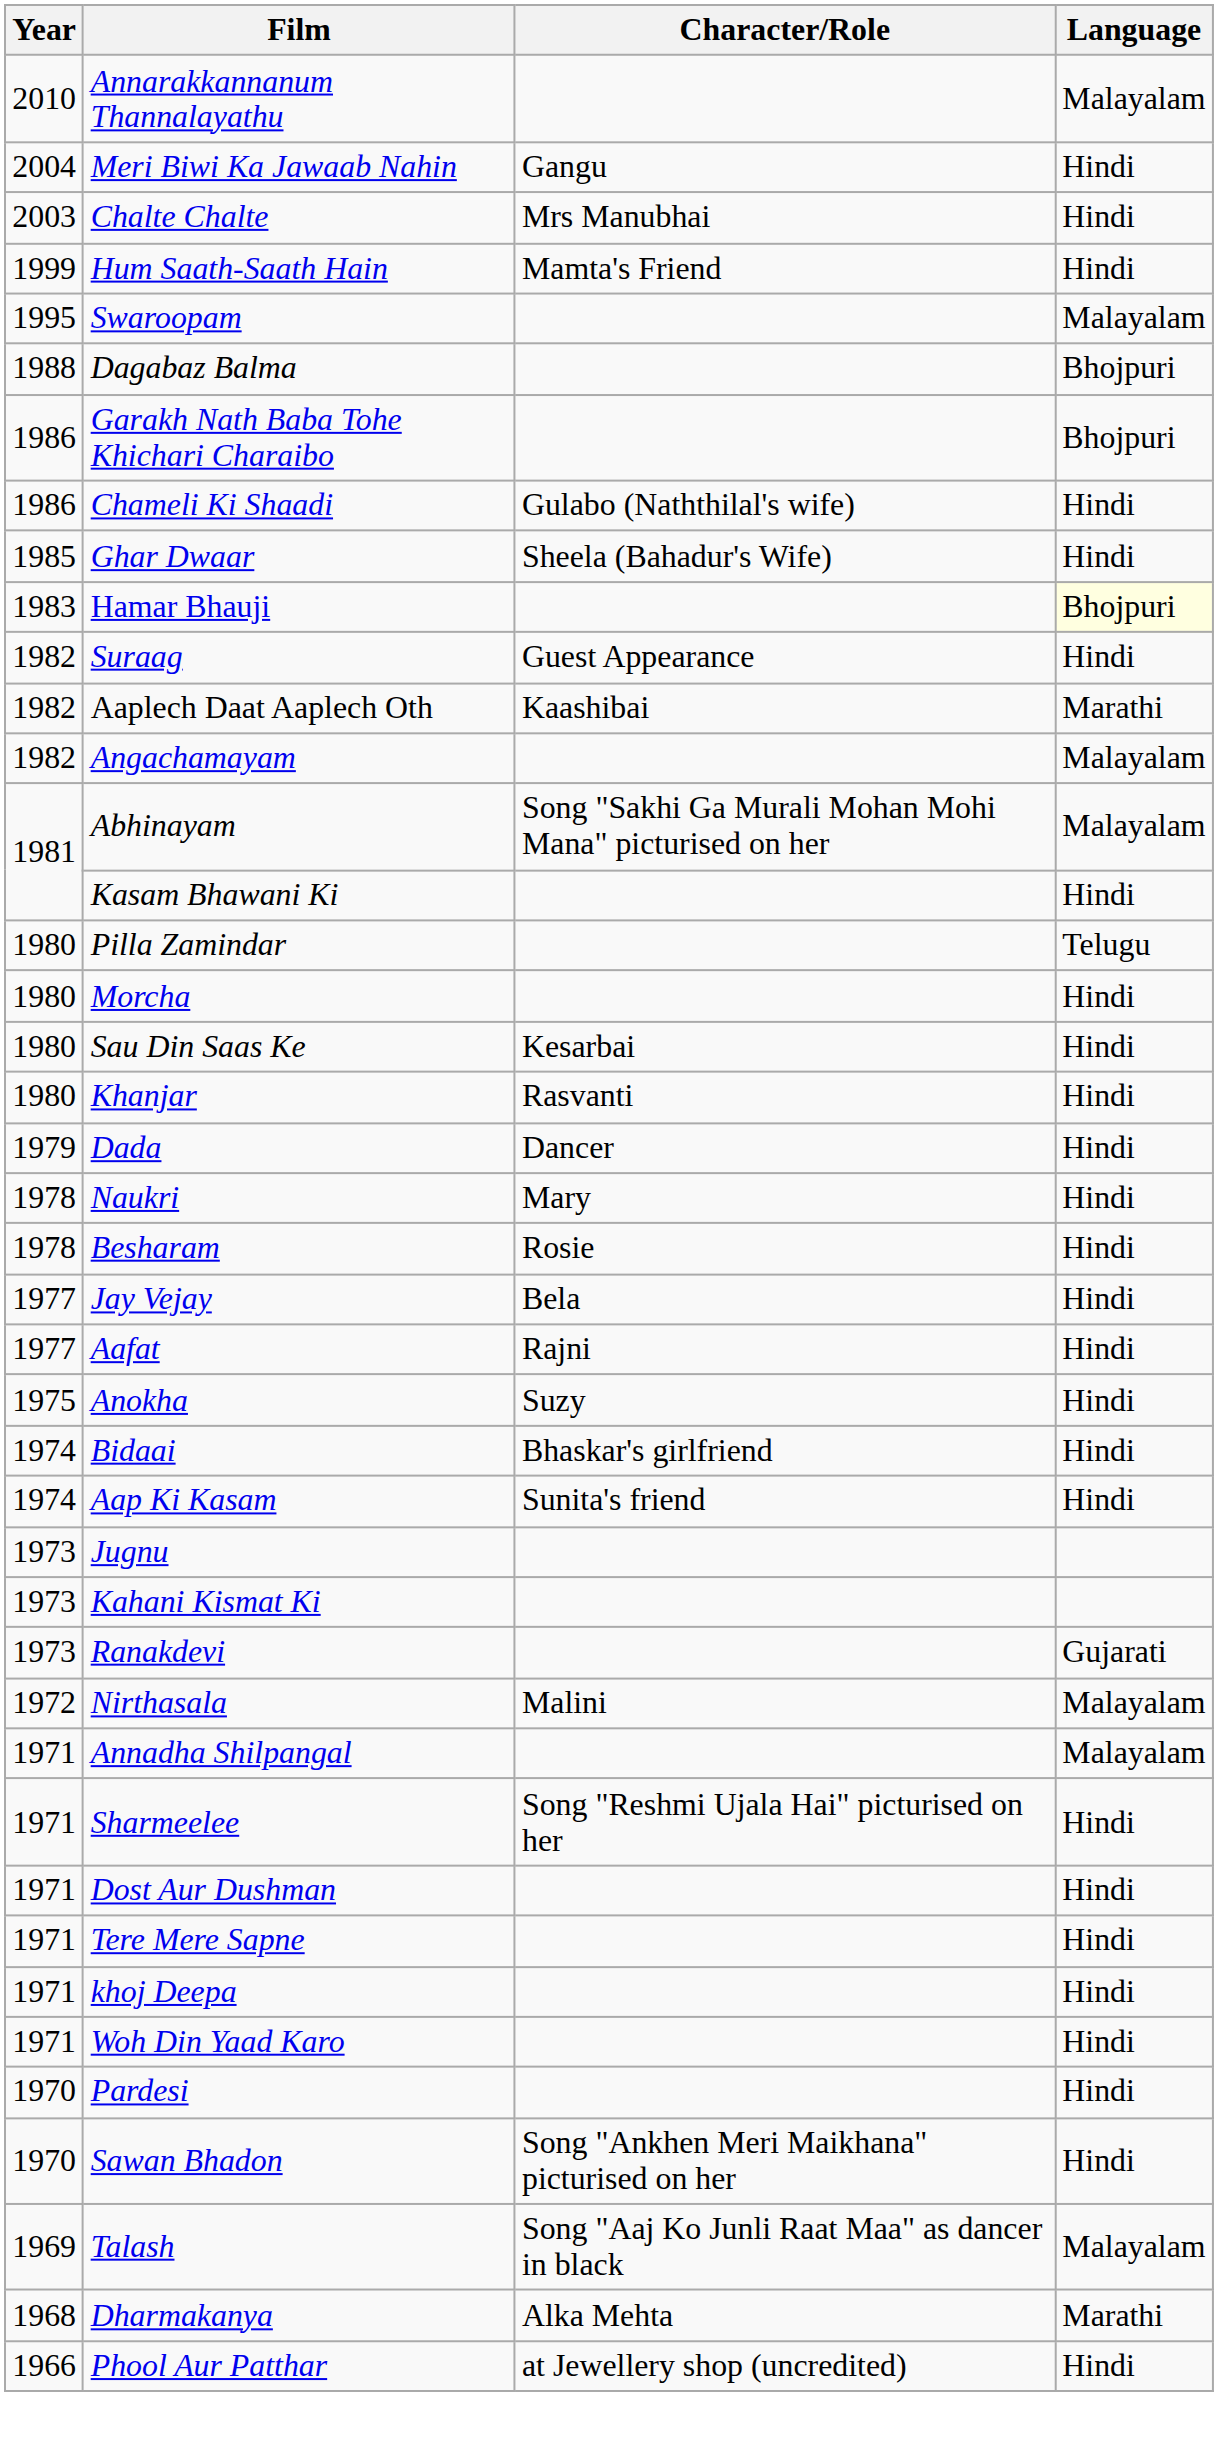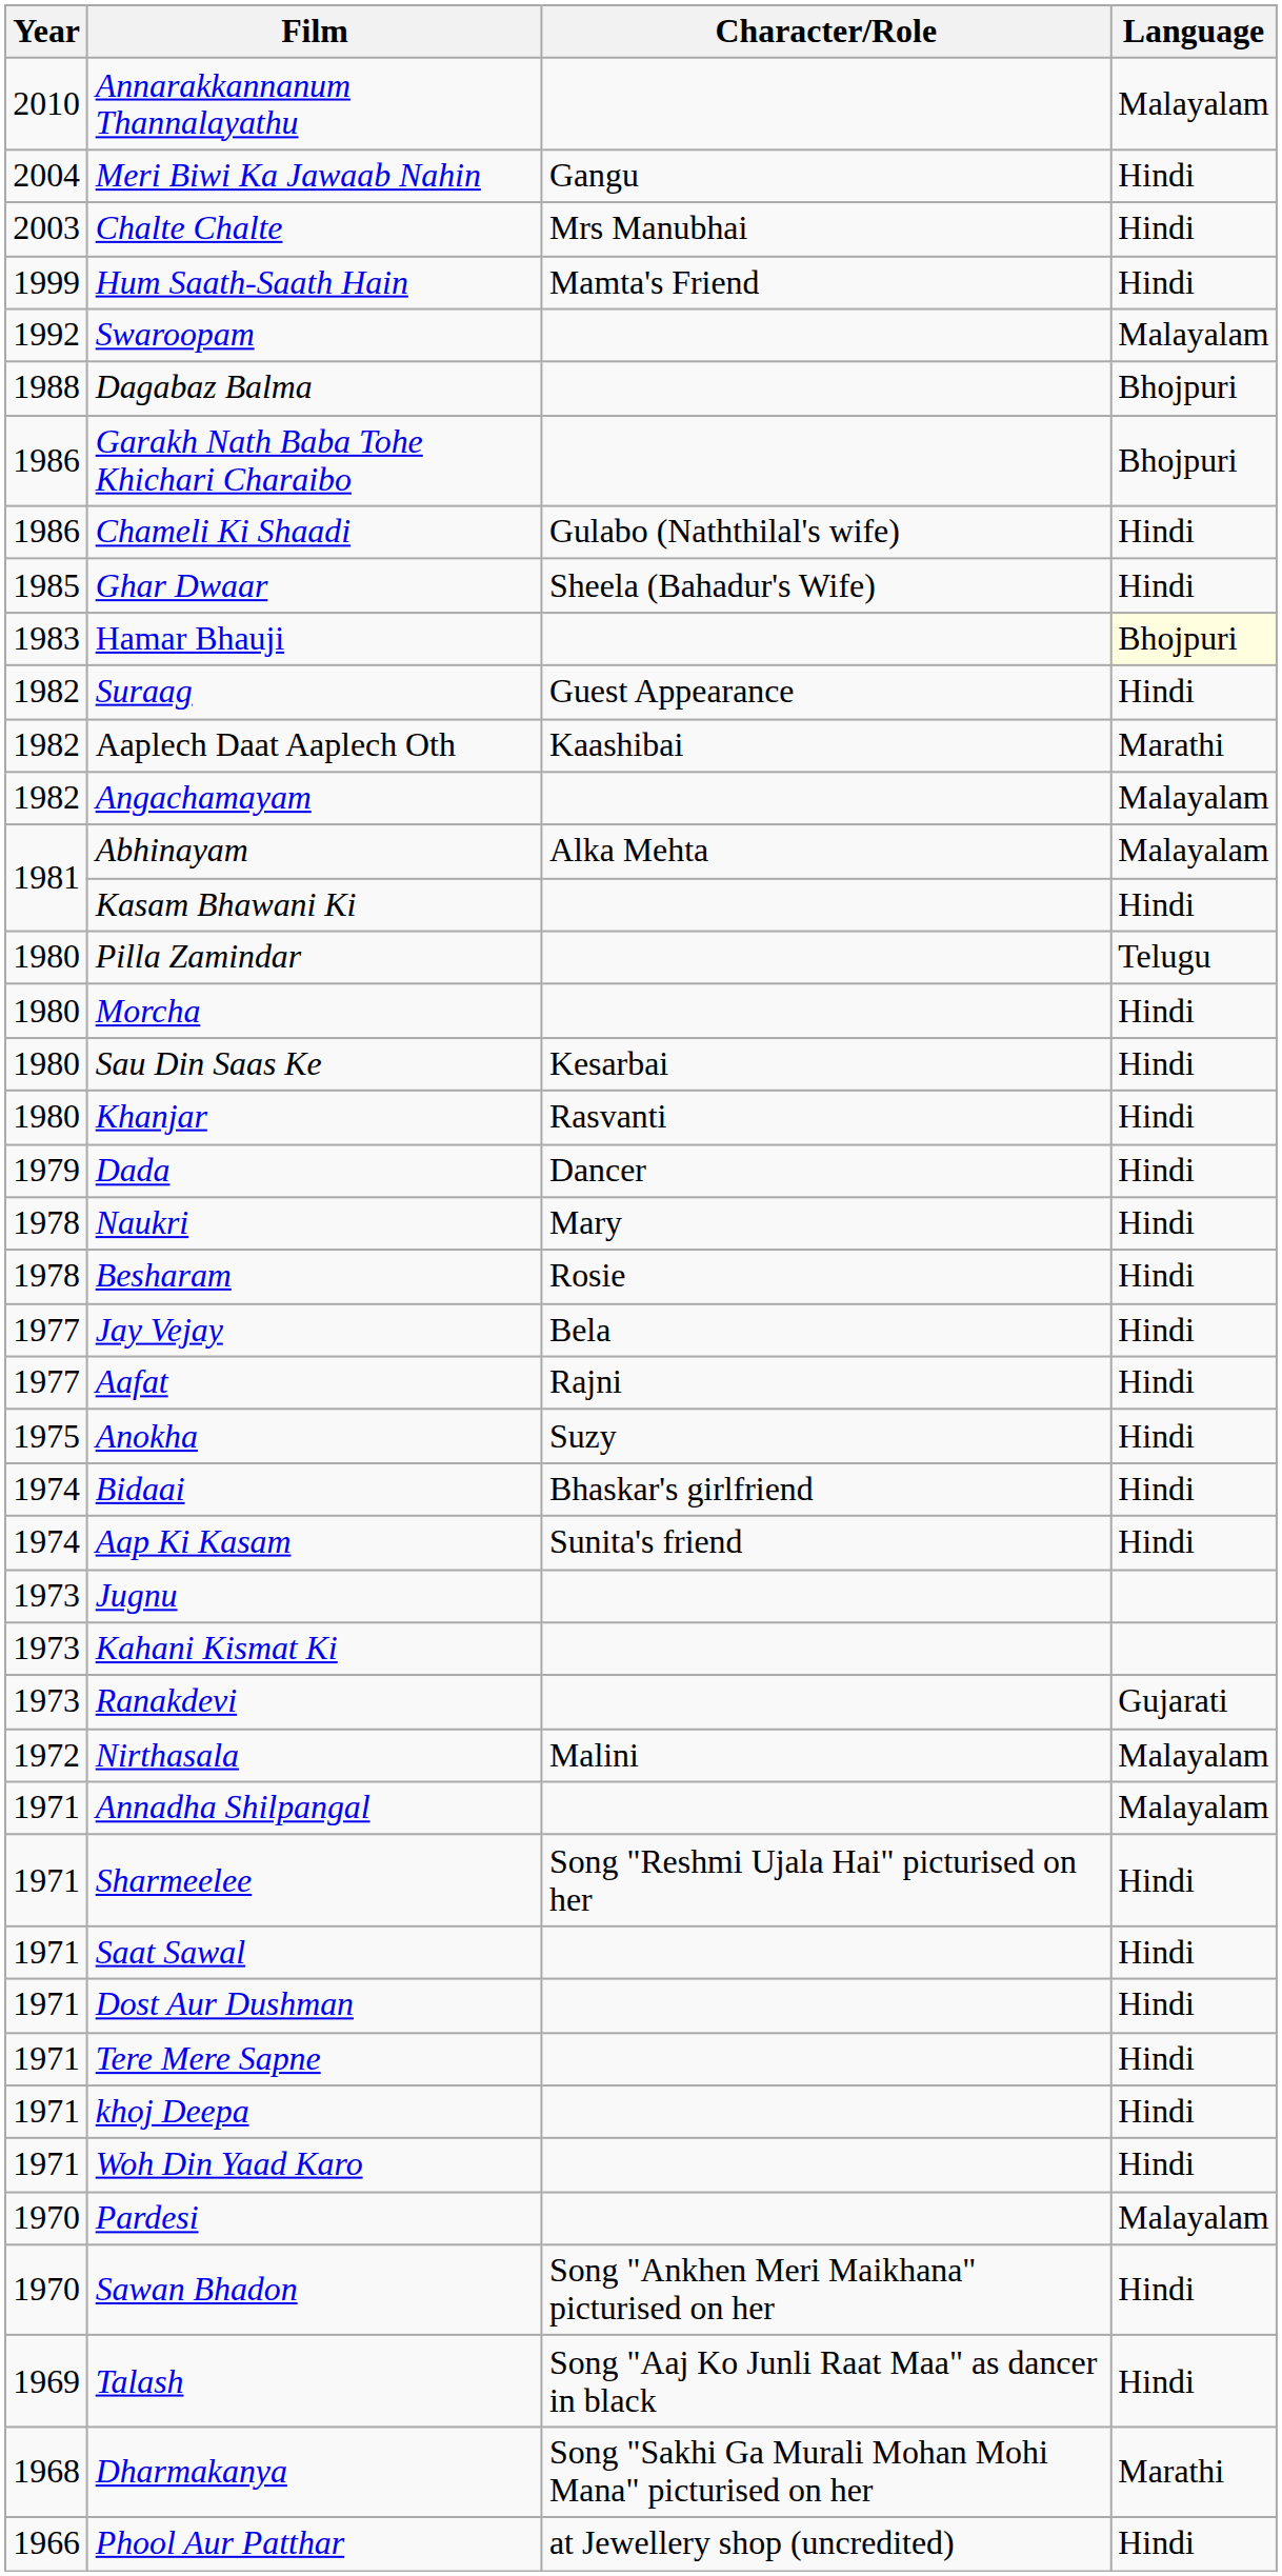 <table class="wikitable">
 <tr>
 <th>Year</th>
 <th>Film</th>
 <th>Character/Role</th>
 <th>Language</th>
 </tr>
 <tr>
 <td>2010</td>
 <td><em><a href='#'>Annarakkannanum Thannalayathu</a></em></td>
 <td></td>
 <td>Malayalam</td>
 </tr>
 <tr>
 <td>2004</td>
 <td><em><a href='#'>Meri Biwi Ka Jawaab Nahin</a></em></td>
 <td>Gangu</td>
 <td>Hindi</td>
 </tr>
 <tr>
 <td>2003</td>
 <td><em><a href='#'>Chalte Chalte</a></em></td>
 <td>Mrs Manubhai</td>
 <td>Hindi</td>
 </tr>
 <tr>
 <td>1999</td>
 <td><em><a href='#'>Hum Saath-Saath Hain</a></em></td>
 <td>Mamta's Friend</td>
 <td>Hindi</td>
 </tr>
 <tr>
-<td>1995</td>
+<td>1992</td>
 <td><em><a href='#'>Swaroopam</a></em></td>
 <td></td>
 <td>Malayalam</td>
 </tr>
 <tr>
 <td>1988</td>
 <td><em>Dagabaz Balma</em></td>
 <td></td>
 <td>Bhojpuri</td>
 </tr>
 <tr>
 <td>1986</td>
 <td><em><a href='#'>Garakh Nath Baba Tohe Khichari Charaibo</a></em></td>
 <td></td>
 <td>Bhojpuri</td>
 </tr>
 <tr>
 <td>1986</td>
 <td><em><a href='#'>Chameli Ki Shaadi</a></em></td>
 <td>Gulabo (Naththilal's wife)</td>
 <td>Hindi</td>
 </tr>
 <tr>
 <td>1985</td>
 <td><em><a href='#'>Ghar Dwaar</a></em></td>
 <td>Sheela (Bahadur's Wife)</td>
 <td>Hindi</td>
 </tr>
 <tr>
 <td>1983</td>
 <td><a href='#'>Hamar Bhauji</a></td>
 <td></td>
 <td style="background: lightyellow;">Bhojpuri</td>
 </tr>
 <tr>
 <td>1982</td>
 <td><em><a href='#'>Suraag</a></em></td>
 <td>Guest Appearance</td>
 <td>Hindi</td>
 </tr>
 <tr>
 <td>1982</td>
 <td>Aaplech Daat Aaplech Oth</td>
 <td>Kaashibai</td>
 <td>Marathi</td>
 </tr>
 <tr>
 <td>1982</td>
 <td><em><a href='#'>Angachamayam</a></em></td>
 <td></td>
 <td>Malayalam</td>
 </tr>
 <tr>
 <td rowspan="2">1981</td>
 <td><em>Abhinayam</em></td>
-<td>Song "Sakhi Ga Murali Mohan Mohi Mana" picturised on her</td>
+<td>Alka Mehta</td>
 <td>Malayalam</td>
 </tr>
 <tr>
 <td><em>Kasam Bhawani Ki</em></td>
 <td></td>
 <td>Hindi</td>
 </tr>
 <tr>
 <td>1980</td>
 <td><em>Pilla Zamindar</em></td>
 <td></td>
 <td>Telugu</td>
 </tr>
 <tr>
 <td>1980</td>
 <td><em><a href='#'>Morcha</a></em></td>
 <td></td>
 <td>Hindi</td>
 </tr>
 <tr>
 <td>1980</td>
 <td><em>Sau Din Saas Ke</em></td>
 <td>Kesarbai</td>
 <td>Hindi</td>
 </tr>
 <tr>
 <td>1980</td>
 <td><em><a href='#'>Khanjar</a></em></td>
 <td>Rasvanti</td>
 <td>Hindi</td>
 </tr>
 <tr 1979 ( Jani dushmaan, Hindi) Barbers daughter, jagdeep's girl friend.>
 <td>1979</td>
 <td><em><a href='#'>Dada</a></em></td>
 <td>Dancer</td>
 <td>Hindi</td>
 </tr>
 <tr>
 <td>1978</td>
 <td><em><a href='#'>Naukri</a></em></td>
 <td>Mary</td>
 <td>Hindi</td>
 </tr>
 <tr>
 <td>1978</td>
 <td><em><a href='#'>Besharam</a></em></td>
 <td>Rosie</td>
 <td>Hindi</td>
 </tr>
 <tr>
 <td>1977</td>
 <td><em><a href='#'>Jay Vejay</a></em></td>
 <td>Bela</td>
 <td>Hindi</td>
 </tr>
 <tr>
 <td>1977</td>
 <td><em><a href='#'>Aafat</a></em></td>
 <td>Rajni</td>
 <td>Hindi</td>
 </tr>
 <tr>
 <td>1975</td>
 <td><em><a href='#'>Anokha</a></em></td>
 <td>Suzy</td>
 <td>Hindi</td>
 </tr>
 <tr>
 <td>1974</td>
 <td><em><a href='#'>Bidaai</a></em></td>
 <td>Bhaskar's girlfriend</td>
 <td>Hindi</td>
 </tr>
 <tr>
 <td>1974</td>
 <td><em><a href='#'>Aap Ki Kasam</a></em></td>
 <td>Sunita's friend</td>
 <td>Hindi</td>
 </tr>
 <tr>
 <td>1973</td>
 <td><em><a href='#'>Jugnu</a></em></td>
 <td></td>
 <td></td>
 </tr>
 <tr>
 <td>1973</td>
 <td><em><a href='#'>Kahani Kismat Ki</a></em></td>
 <td></td>
 <td></td>
 </tr>
 <tr>
 <td>1973</td>
 <td><a href='#'><em>Ranakdevi</em></a></td>
 <td></td>
 <td>Gujarati</td>
 </tr>
 <tr>
 <td>1972</td>
 <td><em><a href='#'>Nirthasala</a></em></td>
 <td>Malini</td>
 <td>Malayalam</td>
 </tr>
 <tr>
 <td>1971</td>
 <td><em><a href='#'>Annadha Shilpangal</a></em></td>
 <td></td>
 <td>Malayalam</td>
 </tr>
 <tr>
 <td>1971</td>
 <td><em><a href='#'>Sharmeelee</a></em></td>
 <td>Song "Reshmi Ujala Hai" picturised on her</td>
 <td>Hindi</td>
 </tr>
 <tr>
 <td>1971</td>
+<td><em><a href='#'>Saat Sawal</a></em></td>
+<td></td>
+<td>Hindi</td>
+</tr>
+<tr>
+<td>1971</td>
 <td><em><a href='#'>Dost Aur Dushman</a></em></td>
 <td></td>
 <td>Hindi</td>
 </tr>
 <tr>
 <td>1971</td>
 <td><em><a href='#'>Tere Mere Sapne</a></em></td>
 <td></td>
 <td>Hindi</td>
 </tr>
 <tr>
 <td>1971</td>
 <td><em><a href='#'>khoj    Deepa</a></em></td>
 <td></td>
 <td>Hindi</td>
 </tr>
 <tr>
 <td>1971</td>
 <td><em><a href='#'>Woh Din Yaad Karo</a></em></td>
 <td></td>
 <td>Hindi</td>
 </tr>
 <tr>
 <td>1970</td>
 <td><em><a href='#'>Pardesi</a></em></td>
 <td></td>
-<td>Hindi</td>
+<td>Malayalam</td>
 </tr>
 <tr>
 <td>1970</td>
 <td><em><a href='#'>Sawan Bhadon</a></em></td>
 <td>Song "Ankhen Meri Maikhana" picturised on her</td>
 <td>Hindi</td>
 </tr>
 <tr>
 <td>1969</td>
 <td><em><a href='#'>Talash</a></em></td>
 <td>Song "Aaj Ko Junli Raat Maa" as dancer in black</td>
-<td>Malayalam</td>
+<td>Hindi</td>
 </tr>
 <tr>
 <td>1968</td>
 <td><em><a href='#'>Dharmakanya</a></em></td>
-<td>Alka Mehta</td>
+<td>Song "Sakhi Ga Murali Mohan Mohi Mana" picturised on her</td>
 <td>Marathi</td>
 </tr>
 <tr>
 <td>1966</td>
 <td><em><a href='#'>Phool Aur Patthar</a></em></td>
 <td>at Jewellery shop (uncredited)</td>
 <td>Hindi</td>
 </tr>
 <tr>
 </tr>
 </table>
